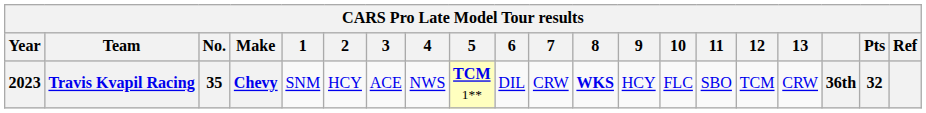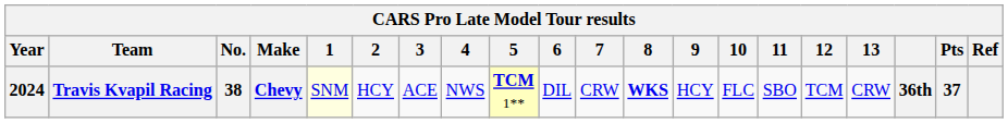 <table class="wikitable" style="text-align:center; font-size:75%">
 <tr>
 <th colspan=23>CARS Pro Late Model Tour results</th>
 </tr>
 <tr>
 <th>Year</th>
 <th>Team</th>
 <th>No.</th>
 <th>Make</th>
 <th>1</th>
 <th>2</th>
 <th>3</th>
 <th>4</th>
 <th>5</th>
 <th>6</th>
 <th>7</th>
 <th>8</th>
 <th>9</th>
 <th>10</th>
 <th>11</th>
 <th>12</th>
 <th>13</th>
 <th></th>
 <th>Pts</th>
 <th>Ref</th>
 </tr>
 <tr>
-<th>2023</th>
+<th>2024</th>
 <th><a href='#'>Travis Kvapil Racing</a></th>
-<th>35</th>
+<th>38</th>
 <th><a href='#'>Chevy</a></th>
-<td><a href='#'>SNM</a></td>
+<td style="background: lightyellow;"><a href='#'>SNM</a></td>
 <td><a href='#'>HCY</a></td>
 <td><a href='#'>ACE</a></td>
 <td><a href='#'>NWS</a></td>
 <td style="background:#FFFFBF;"><strong><a href='#'>TCM</a></strong><br><small>1**</small></td>
 <td><a href='#'>DIL</a></td>
 <td><a href='#'>CRW</a></td>
 <td><strong><a href='#'>WKS</a></strong></td>
 <td><a href='#'>HCY</a></td>
 <td><a href='#'>FLC</a></td>
 <td><a href='#'>SBO</a></td>
 <td><a href='#'>TCM</a></td>
 <td><a href='#'>CRW</a></td>
 <th>36th</th>
-<th>32</th>
+<th>37</th>
 <th></th>
 </tr>
 </table>
